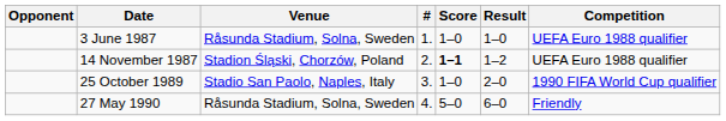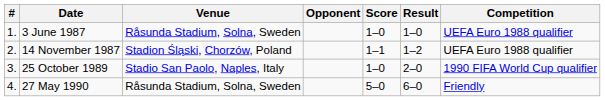 <table class="wikitable">
 <tr>
-<th>Opponent</th>
+<th>#</th>
 <th>Date</th>
 <th>Venue</th>
-<th>#</th>
+<th>Opponent</th>
 <th>Score</th>
 <th>Result</th>
 <th>Competition</th>
 </tr>
 <tr>
-<td></td>
+<td>1.</td>
 <td>3 June 1987</td>
 <td><a href='#'>Råsunda Stadium</a>, <a href='#'>Solna</a>, Sweden</td>
-<td>1.</td>
+<td></td>
 <td>1–0</td>
 <td>1–0</td>
 <td><a href='#'>UEFA Euro 1988 qualifier</a></td>
 </tr>
 <tr>
-<td></td>
+<td>2.</td>
 <td>14 November 1987</td>
 <td><a href='#'>Stadion Śląski</a>, <a href='#'>Chorzów</a>, Poland</td>
-<td>2.</td>
-<td><strong>1–1</strong></td>
+<td></td>
+<td>1–1</td>
 <td>1–2</td>
 <td>UEFA Euro 1988 qualifier</td>
 </tr>
 <tr>
-<td></td>
+<td>3.</td>
 <td>25 October 1989</td>
 <td><a href='#'>Stadio San Paolo</a>, <a href='#'>Naples</a>, Italy</td>
-<td>3.</td>
+<td></td>
 <td>1–0</td>
 <td>2–0</td>
 <td><a href='#'>1990 FIFA World Cup qualifier</a></td>
 </tr>
 <tr>
-<td></td>
+<td>4.</td>
 <td>27 May 1990</td>
 <td>Råsunda Stadium, Solna, Sweden</td>
-<td>4.</td>
+<td></td>
 <td>5–0</td>
 <td>6–0</td>
 <td><a href='#'>Friendly</a></td>
 </tr>
 </table>
